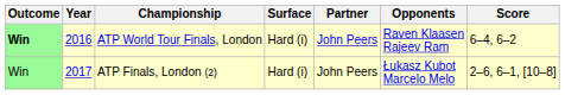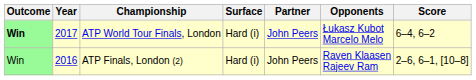 <table class="sortable wikitable">
 <tr>
 <th>Outcome</th>
 <th>Year</th>
 <th>Championship</th>
 <th>Surface</th>
 <th>Partner</th>
 <th>Opponents</th>
 <th class="unsortable">Score</th>
 </tr>
 <tr bgcolor=#ffffcc>
 <td bgcolor=#98FB98><strong>Win</strong></td>
-<td><a href='#'>2016</a></td>
+<td><a href='#'>2017</a></td>
 <td><a href='#'>ATP World Tour Finals</a>, London</td>
 <td>Hard (i)</td>
 <td> <a href='#'>John Peers</a></td>
-<td> <a href='#'>Raven Klaasen</a><br> <a href='#'>Rajeev Ram</a></td>
+<td> <a href='#'>Łukasz Kubot</a><br> <a href='#'>Marcelo Melo</a></td>
 <td>6–4, 6–2</td>
 </tr>
 <tr bgcolor=#ffffcc>
 <td bgcolor=#98FB98>Win</td>
-<td><a href='#'>2017</a></td>
+<td><a href='#'>2016</a></td>
 <td>ATP Finals, London <small>(2)</small></td>
 <td>Hard (i)</td>
 <td> John Peers</td>
-<td> <a href='#'>Łukasz Kubot</a><br> <a href='#'>Marcelo Melo</a></td>
+<td> <a href='#'>Raven Klaasen</a><br> <a href='#'>Rajeev Ram</a></td>
 <td>2–6, 6–1, [10–8]</td>
 </tr>
 </table>
